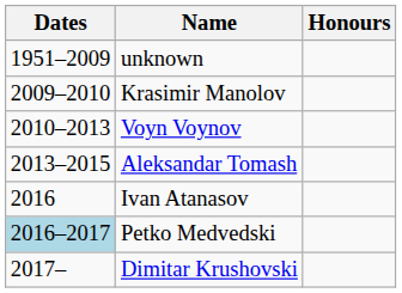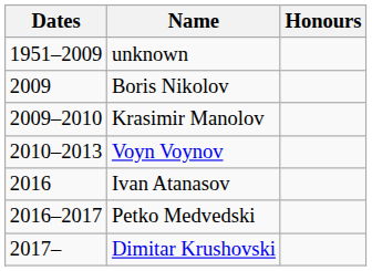 <table class="wikitable">
 <tr>
 <th>Dates</th>
 <th>Name</th>
 <th>Honours</th>
 </tr>
 <tr>
 <td>1951–2009</td>
 <td>unknown</td>
+<td></td>
+</tr>
+<tr>
+<td>2009</td>
+<td> Boris Nikolov</td>
 <td></td>
 </tr>
 <tr>
 <td>2009–2010</td>
 <td> Krasimir Manolov</td>
 <td></td>
 </tr>
 <tr>
 <td>2010–2013</td>
 <td> <a href='#'>Voyn Voynov</a></td>
 <td></td>
 </tr>
 <tr>
-<td>2013–2015</td>
-<td> <a href='#'>Aleksandar Tomash</a></td>
-<td></td>
-</tr>
-<tr>
 <td>2016</td>
 <td> Ivan Atanasov</td>
 <td></td>
 </tr>
 <tr>
-<td style="background: lightblue;">2016–2017</td>
+<td>2016–2017</td>
 <td> Petko Medvedski</td>
 <td></td>
 </tr>
 <tr>
 <td>2017–</td>
 <td> <a href='#'>Dimitar Krushovski</a></td>
 <td></td>
 </tr>
 </table>
